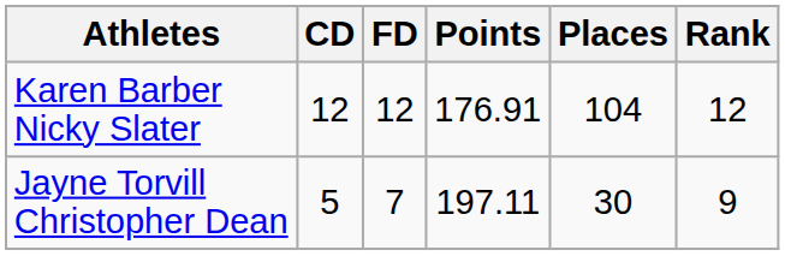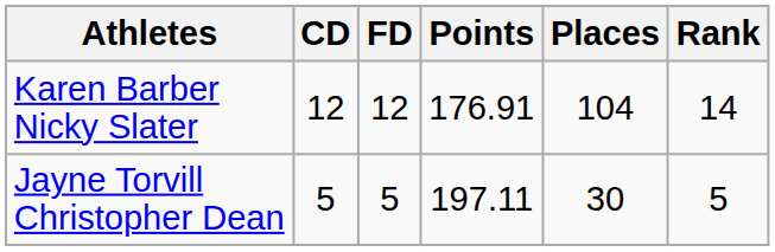 <table class="wikitable" border="1" style="font-size:90%">
 <tr>
 <th>Athletes</th>
 <th>CD</th>
 <th>FD</th>
 <th>Points</th>
 <th>Places</th>
 <th>Rank</th>
 </tr>
 <tr align=center>
 <td align=left><a href='#'>Karen Barber</a><br><a href='#'>Nicky Slater</a></td>
 <td>12</td>
 <td>12</td>
 <td>176.91</td>
 <td>104</td>
-<td>12</td>
+<td>14</td>
 </tr>
 <tr align=center>
 <td align=left><a href='#'>Jayne Torvill</a><br><a href='#'>Christopher Dean</a></td>
 <td>5</td>
-<td>7</td>
+<td>5</td>
 <td>197.11</td>
 <td>30</td>
-<td>9</td>
+<td>5</td>
 </tr>
 </table>
